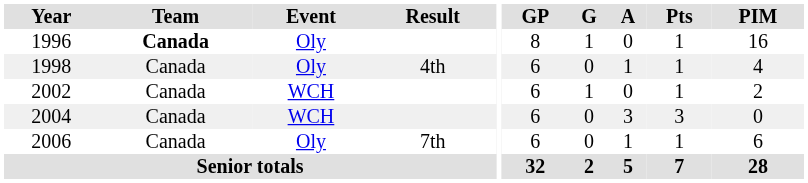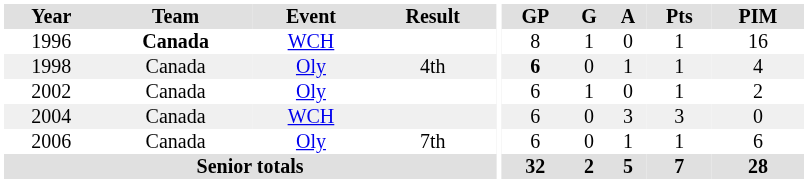 <table border="0" cellpadding="1" cellspacing="0" ID="Table3" style="text-align:center; width:40em">
 <tr ALIGN="center" bgcolor="#e0e0e0">
 <th>Year</th>
 <th>Team</th>
 <th>Event</th>
 <th>Result</th>
 <th rowspan="99" bgcolor="#ffffff"></th>
 <th>GP</th>
 <th>G</th>
 <th>A</th>
 <th>Pts</th>
 <th>PIM</th>
 </tr>
 <tr ALIGN="center">
 <td>1996</td>
 <td><strong>Canada</strong></td>
-<td><a href='#'>Oly</a></td>
+<td><a href='#'>WCH</a></td>
 <td></td>
 <td>8</td>
 <td>1</td>
 <td>0</td>
 <td>1</td>
 <td>16</td>
 </tr>
 <tr ALIGN="center" bgcolor="#f0f0f0">
 <td>1998</td>
 <td>Canada</td>
 <td><a href='#'>Oly</a></td>
 <td>4th</td>
-<td>6</td>
+<td><strong>6</strong></td>
 <td>0</td>
 <td>1</td>
 <td>1</td>
 <td>4</td>
 </tr>
 <tr ALIGN="center">
 <td>2002</td>
 <td>Canada</td>
-<td><a href='#'>WCH</a></td>
+<td><a href='#'>Oly</a></td>
 <td></td>
 <td>6</td>
 <td>1</td>
 <td>0</td>
 <td>1</td>
 <td>2</td>
 </tr>
 <tr ALIGN="center" bgcolor="#f0f0f0">
 <td>2004</td>
 <td>Canada</td>
 <td><a href='#'>WCH</a></td>
 <td></td>
 <td>6</td>
 <td>0</td>
 <td>3</td>
 <td>3</td>
 <td>0</td>
 </tr>
 <tr ALIGN="center">
 <td>2006</td>
 <td>Canada</td>
 <td><a href='#'>Oly</a></td>
 <td>7th</td>
 <td>6</td>
 <td>0</td>
 <td>1</td>
 <td>1</td>
 <td>6</td>
 </tr>
 <tr bgcolor="#e0e0e0">
 <th colspan="4">Senior totals</th>
 <th>32</th>
 <th>2</th>
 <th>5</th>
 <th>7</th>
 <th>28</th>
 </tr>
 </table>
